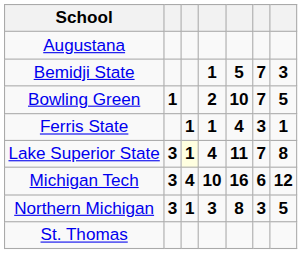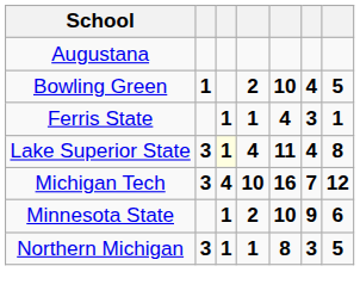 <table class="wikitable sortable" style="text-align: center;">
 <tr>
 <th>School</th>
 <th data-sort-type="number" scope="col"></th>
 <th data-sort-type="number" scope="col"></th>
 <th data-sort-type="number" scope="col"></th>
 <th data-sort-type="number" scope="col"></th>
 <th data-sort-type="number" scope="col"></th>
 <th data-sort-type="number" scope="col"></th>
 </tr>
 <tr>
 <td><a href='#'>Augustana</a></td>
 <td></td>
 <td></td>
 <td></td>
 <td></td>
 <td></td>
 <td></td>
 </tr>
 <tr>
-<td><a href='#'>Bemidji State</a></td>
-<td></td>
-<td></td>
-<td><strong>1</strong><br></td>
-<td><strong>5</strong><br></td>
-<td><strong>7</strong><br></td>
-<td><strong>3</strong><br></td>
-</tr>
-<tr>
 <td><a href='#'>Bowling Green</a></td>
 <td><strong>1</strong><br></td>
 <td></td>
 <td><strong>2</strong><br></td>
 <td><strong>10</strong><br></td>
-<td><strong>7</strong><br></td>
+<td><strong>4</strong><br></td>
 <td><strong>5</strong><br></td>
 </tr>
 <tr>
 <td><a href='#'>Ferris State</a></td>
 <td></td>
 <td><strong>1</strong><br></td>
 <td><strong>1</strong><br></td>
 <td><strong>4</strong><br></td>
 <td><strong>3</strong><br></td>
 <td><strong>1</strong><br></td>
 </tr>
 <tr>
 <td><a href='#'>Lake Superior State</a></td>
 <td><strong>3</strong><br></td>
 <td style="background: lightyellow;"><strong>1</strong><br></td>
 <td><strong>4</strong><br></td>
 <td><strong>11</strong><br></td>
-<td><strong>7</strong><br></td>
+<td><strong>4</strong><br></td>
 <td><strong>8</strong><br></td>
 </tr>
 <tr>
 <td><a href='#'>Michigan Tech</a></td>
 <td><strong>3</strong><br></td>
 <td><strong>4</strong><br></td>
 <td><strong>10</strong><br></td>
 <td><strong>16</strong><br></td>
+<td><strong>7</strong><br></td>
+<td><strong>12</strong><br></td>
+</tr>
+<tr>
+<td><a href='#'>Minnesota State</a></td>
+<td></td>
+<td><strong>1</strong><br></td>
+<td><strong>2</strong><br></td>
+<td><strong>10</strong><br></td>
+<td><strong>9</strong><br></td>
 <td><strong>6</strong><br></td>
-<td><strong>12</strong><br></td>
 </tr>
 <tr>
 <td><a href='#'>Northern Michigan</a></td>
 <td><strong>3</strong><br></td>
 <td><strong>1</strong><br></td>
-<td><strong>3</strong><br></td>
+<td><strong>1</strong><br></td>
 <td><strong>8</strong><br></td>
 <td><strong>3</strong><br></td>
 <td><strong>5</strong><br></td>
 </tr>
-<tr>
-<td><a href='#'>St. Thomas</a></td>
-<td></td>
-<td></td>
-<td></td>
-<td></td>
-<td></td>
-<td></td>
-</tr>
 </table>
